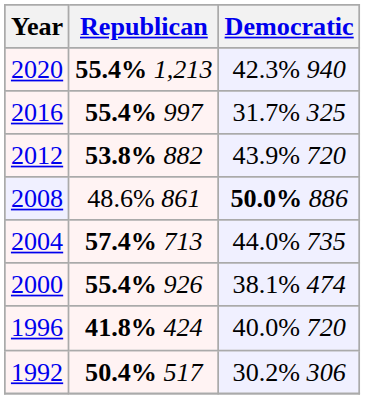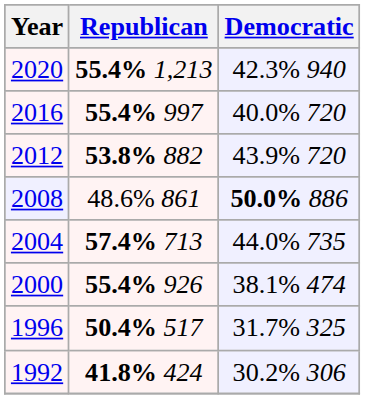 <table class="wikitable sortable" style="margin: 1em 1em 1em 0; font-size: 95%;">
 <tr bgcolor="lightgrey">
 <th>Year</th>
 <th><a href='#'>Republican</a></th>
 <th><a href='#'>Democratic</a></th>
 </tr>
 <tr>
 <td align="center" bgcolor="#fff3f3"><a href='#'>2020</a></td>
 <td align="center" bgcolor="#fff3f3"><strong>55.4%</strong> <em>1,213</em></td>
 <td align="center" bgcolor="#f0f0ff">42.3% <em>940</em></td>
 </tr>
 <tr>
 <td align="center" bgcolor="#fff3f3"><a href='#'>2016</a></td>
 <td align="center" bgcolor="#fff3f3"><strong>55.4%</strong> <em>997</em></td>
-<td align="center" bgcolor="#f0f0ff">31.7% <em>325</em></td>
+<td align="center" bgcolor="#f0f0ff">40.0% <em>720</em></td>
 </tr>
 <tr>
 <td align="center" bgcolor="#fff3f3"><a href='#'>2012</a></td>
 <td align="center" bgcolor="#fff3f3"><strong>53.8%</strong> <em>882</em></td>
 <td align="center" bgcolor="#f0f0ff">43.9% <em>720</em></td>
 </tr>
 <tr>
 <td align="center" bgcolor="#f0f0ff"><a href='#'>2008</a></td>
 <td align="center" bgcolor="#fff3f3">48.6% <em>861</em></td>
 <td align="center" bgcolor="#f0f0ff"><strong>50.0%</strong> <em>886</em></td>
 </tr>
 <tr>
 <td align="center" bgcolor="#fff3f3"><a href='#'>2004</a></td>
 <td align="center" bgcolor="#fff3f3"><strong>57.4%</strong> <em>713</em></td>
 <td align="center" bgcolor="#f0f0ff">44.0% <em>735</em></td>
 </tr>
 <tr>
 <td align="center" bgcolor="#fff3f3"><a href='#'>2000</a></td>
 <td align="center" bgcolor="#fff3f3"><strong>55.4%</strong> <em>926</em></td>
 <td align="center" bgcolor="#f0f0ff">38.1% <em>474</em></td>
 </tr>
 <tr>
 <td align="center" bgcolor="#fff3f3"><a href='#'>1996</a></td>
-<td align="center" bgcolor="#fff3f3"><strong>41.8%</strong> <em>424</em></td>
-<td align="center" bgcolor="#f0f0ff">40.0% <em>720</em></td>
+<td align="center" bgcolor="#fff3f3"><strong>50.4%</strong> <em>517</em></td>
+<td align="center" bgcolor="#f0f0ff">31.7% <em>325</em></td>
 </tr>
 <tr>
 <td align="center" bgcolor="#fff3f3"><a href='#'>1992</a></td>
-<td align="center" bgcolor="#fff3f3"><strong>50.4%</strong> <em>517</em></td>
+<td align="center" bgcolor="#fff3f3"><strong>41.8%</strong> <em>424</em></td>
 <td align="center" bgcolor="#f0f0ff">30.2% <em>306</em></td>
 </tr>
 <tr>
 </tr>
 </table>
